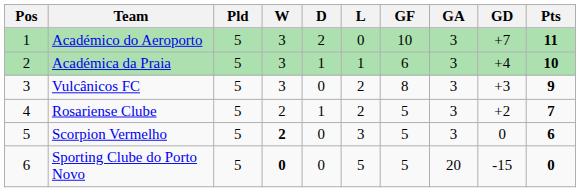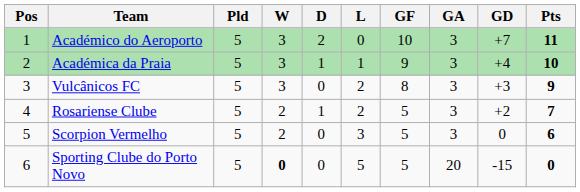 <table class="wikitable" style="text-align: center;">
 <tr>
 <th style="width: 40px;">Pos</th>
 <th style="width: 170px;">Team</th>
 <th style="width: 45px;">Pld</th>
 <th style="width: 35px;">W</th>
 <th style="width: 35px;">D</th>
 <th style="width: 35px;">L</th>
 <th style="width: 45px;">GF</th>
 <th style="width: 45px;">GA</th>
 <th style="width: 45px;">GD</th>
 <th style="width: 45px;">Pts</th>
 </tr>
 <tr style="background:#ACE1AF;">
 <td>1</td>
 <td style="text-align: left;"><a href='#'>Académico do Aeroporto</a></td>
 <td>5</td>
 <td>3</td>
 <td>2</td>
 <td>0</td>
 <td>10</td>
 <td>3</td>
 <td>+7</td>
 <td><strong>11</strong></td>
 </tr>
 <tr style="background:#ACE1AF;">
 <td>2</td>
 <td style="text-align: left;"><a href='#'>Académica da Praia</a></td>
 <td>5</td>
 <td>3</td>
 <td>1</td>
 <td>1</td>
-<td>6</td>
+<td>9</td>
 <td>3</td>
 <td>+4</td>
 <td><strong>10</strong></td>
 </tr>
 <tr>
 <td>3</td>
 <td style="text-align: left;"><a href='#'>Vulcânicos FC</a></td>
 <td>5</td>
 <td>3</td>
 <td>0</td>
 <td>2</td>
 <td>8</td>
 <td>3</td>
 <td>+3</td>
 <td><strong>9</strong></td>
 </tr>
 <tr>
 <td>4</td>
 <td style="text-align: left;"><a href='#'>Rosariense Clube</a></td>
 <td>5</td>
 <td>2</td>
 <td>1</td>
 <td>2</td>
 <td>5</td>
 <td>3</td>
 <td>+2</td>
 <td><strong>7</strong></td>
 </tr>
 <tr>
 <td>5</td>
 <td style="text-align: left;"><a href='#'>Scorpion Vermelho</a></td>
 <td>5</td>
-<td><strong>2</strong></td>
+<td>2</td>
 <td>0</td>
 <td>3</td>
 <td>5</td>
 <td>3</td>
 <td>0</td>
 <td><strong>6</strong></td>
 </tr>
 <tr>
 <td>6</td>
 <td style="text-align: left;"><a href='#'>Sporting Clube do Porto Novo</a></td>
 <td>5</td>
 <td><strong>0</strong></td>
 <td>0</td>
 <td>5</td>
 <td>5</td>
 <td>20</td>
 <td>-15</td>
 <td><strong>0</strong></td>
 </tr>
 </table>
